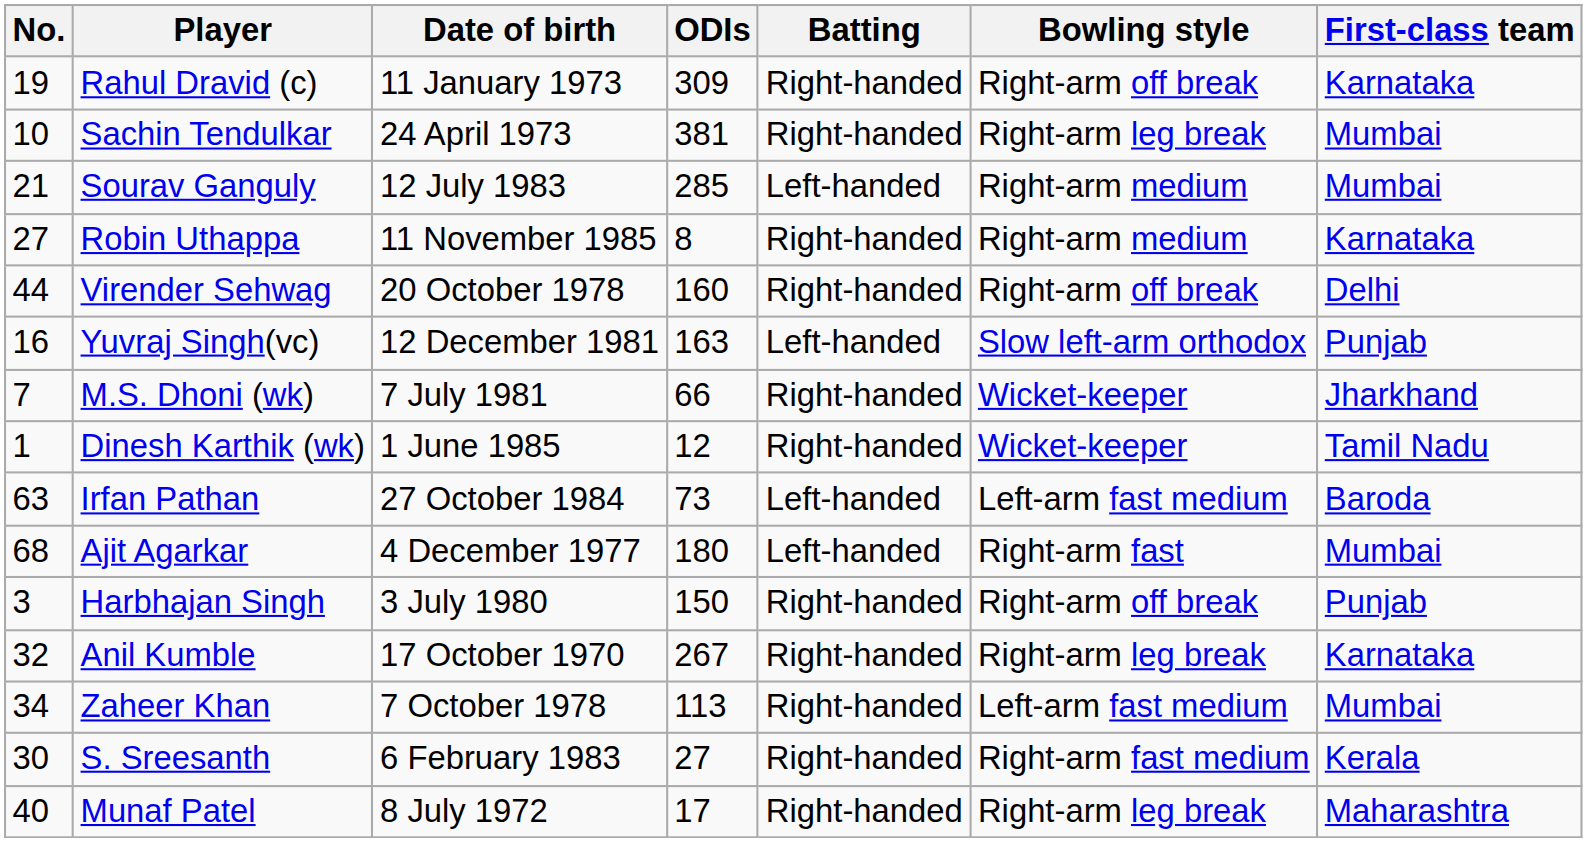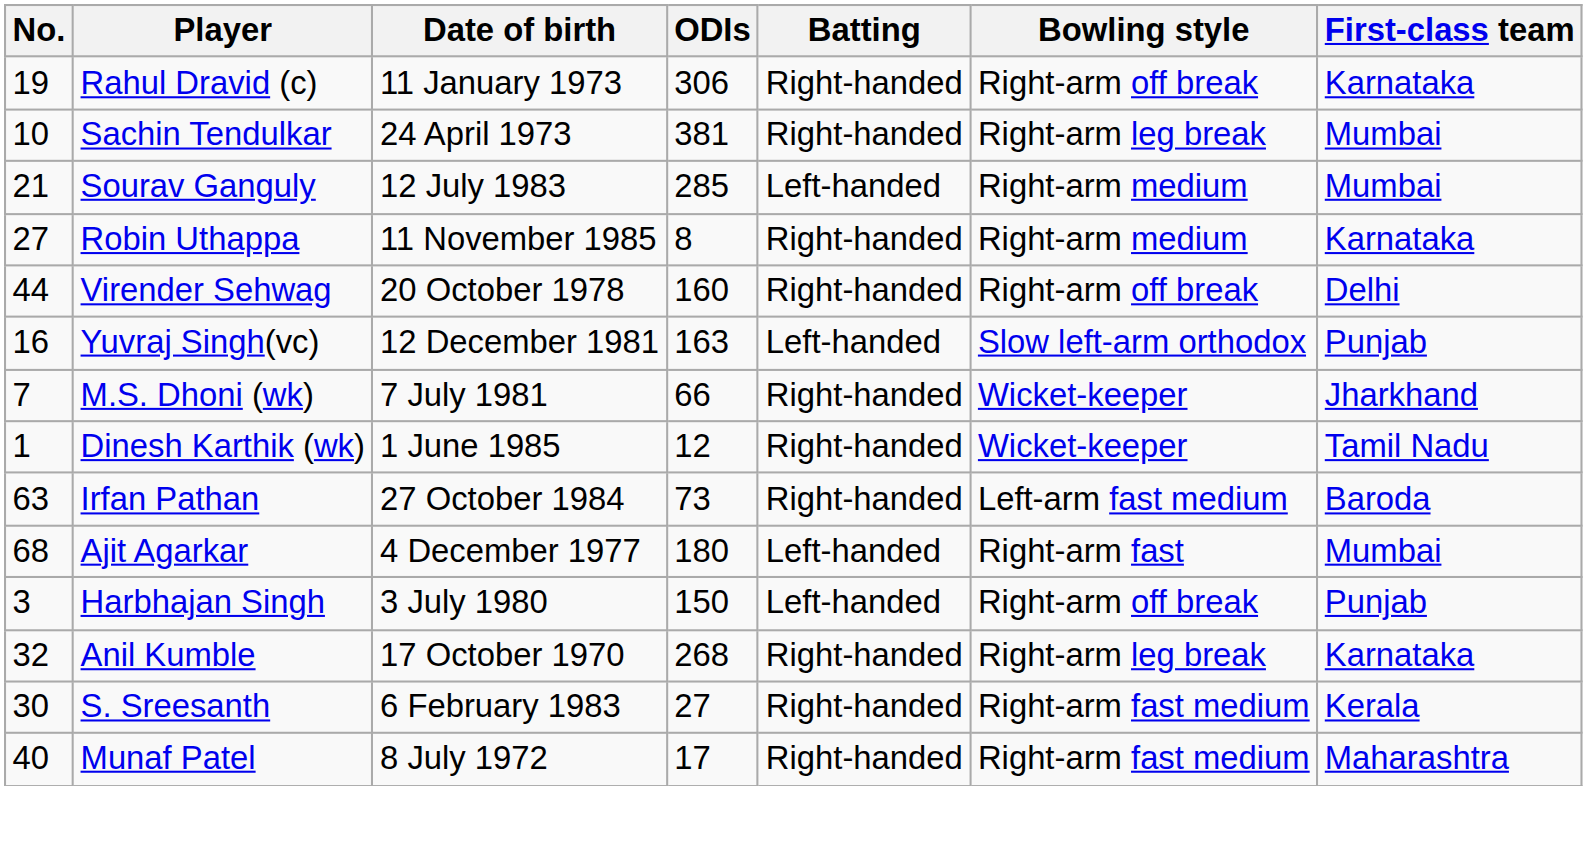 <table class="wikitable">
 <tr>
 <th>No.</th>
 <th>Player</th>
 <th>Date of birth</th>
 <th>ODIs</th>
 <th>Batting</th>
 <th>Bowling style</th>
 <th><a href='#'>First-class</a> team</th>
 </tr>
 <tr>
 <td>19</td>
 <td><a href='#'>Rahul Dravid</a> (c)</td>
 <td>11 January 1973</td>
-<td>309</td>
+<td>306</td>
 <td>Right-handed</td>
 <td>Right-arm <a href='#'>off break</a></td>
 <td><a href='#'>Karnataka</a></td>
 </tr>
 <tr>
 <td>10</td>
 <td><a href='#'>Sachin Tendulkar</a></td>
 <td>24 April 1973</td>
 <td>381</td>
 <td>Right-handed</td>
 <td>Right-arm <a href='#'>leg break</a></td>
 <td><a href='#'>Mumbai</a></td>
 </tr>
 <tr>
 <td>21</td>
 <td><a href='#'>Sourav Ganguly</a></td>
 <td>12 July 1983</td>
 <td>285</td>
 <td>Left-handed</td>
 <td>Right-arm <a href='#'>medium</a></td>
 <td><a href='#'>Mumbai</a></td>
 </tr>
 <tr>
 <td>27</td>
 <td><a href='#'>Robin Uthappa</a></td>
 <td>11 November 1985</td>
 <td>8</td>
 <td>Right-handed</td>
 <td>Right-arm <a href='#'>medium</a></td>
 <td><a href='#'>Karnataka</a></td>
 </tr>
 <tr>
 <td>44</td>
 <td><a href='#'>Virender Sehwag</a></td>
 <td>20 October 1978</td>
 <td>160</td>
 <td>Right-handed</td>
 <td>Right-arm <a href='#'>off break</a></td>
 <td><a href='#'>Delhi</a></td>
 </tr>
 <tr>
 <td>16</td>
 <td><a href='#'>Yuvraj Singh</a>(vc)</td>
 <td>12 December 1981</td>
 <td>163</td>
 <td>Left-handed</td>
 <td><a href='#'>Slow left-arm orthodox</a></td>
 <td><a href='#'>Punjab</a></td>
 </tr>
 <tr>
 <td>7</td>
 <td><a href='#'>M.S. Dhoni</a> (<a href='#'>wk</a>)</td>
 <td>7 July 1981</td>
 <td>66</td>
 <td>Right-handed</td>
 <td><a href='#'>Wicket-keeper</a></td>
 <td><a href='#'>Jharkhand</a></td>
 </tr>
 <tr>
 <td>1</td>
 <td><a href='#'>Dinesh Karthik</a> (<a href='#'>wk</a>)</td>
 <td>1 June 1985</td>
 <td>12</td>
 <td>Right-handed</td>
 <td><a href='#'>Wicket-keeper</a></td>
 <td><a href='#'>Tamil Nadu</a></td>
 </tr>
 <tr>
 <td>63</td>
 <td><a href='#'>Irfan Pathan</a></td>
 <td>27 October 1984</td>
 <td>73</td>
-<td>Left-handed</td>
+<td>Right-handed</td>
 <td>Left-arm <a href='#'>fast medium</a></td>
 <td><a href='#'>Baroda</a></td>
 </tr>
 <tr>
 <td>68</td>
 <td><a href='#'>Ajit Agarkar</a></td>
 <td>4 December 1977</td>
 <td>180</td>
 <td>Left-handed</td>
 <td>Right-arm <a href='#'>fast</a></td>
 <td><a href='#'>Mumbai</a></td>
 </tr>
 <tr>
 <td>3</td>
 <td><a href='#'>Harbhajan Singh</a></td>
 <td>3 July 1980</td>
 <td>150</td>
-<td>Right-handed</td>
+<td>Left-handed</td>
 <td>Right-arm <a href='#'>off break</a></td>
 <td><a href='#'>Punjab</a></td>
 </tr>
 <tr>
 <td>32</td>
 <td><a href='#'>Anil Kumble</a></td>
 <td>17 October 1970</td>
-<td>267</td>
+<td>268</td>
 <td>Right-handed</td>
 <td>Right-arm <a href='#'>leg break</a></td>
 <td><a href='#'>Karnataka</a></td>
-</tr>
-<tr>
-<td>34</td>
-<td><a href='#'>Zaheer Khan</a></td>
-<td>7 October 1978</td>
-<td>113</td>
-<td>Right-handed</td>
-<td>Left-arm <a href='#'>fast medium</a></td>
-<td><a href='#'>Mumbai</a></td>
 </tr>
 <tr>
 <td>30</td>
 <td><a href='#'>S. Sreesanth</a></td>
 <td>6 February 1983</td>
 <td>27</td>
 <td>Right-handed</td>
 <td>Right-arm <a href='#'>fast medium</a></td>
 <td><a href='#'>Kerala</a></td>
 </tr>
 <tr>
 <td>40</td>
 <td><a href='#'>Munaf Patel</a></td>
 <td>8 July 1972</td>
 <td>17</td>
 <td>Right-handed</td>
-<td>Right-arm <a href='#'>leg break</a></td>
+<td>Right-arm <a href='#'>fast medium</a></td>
 <td><a href='#'>Maharashtra</a></td>
 </tr>
 </table>
